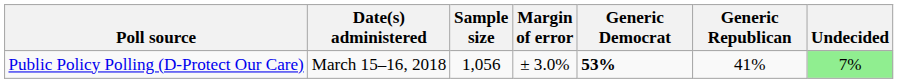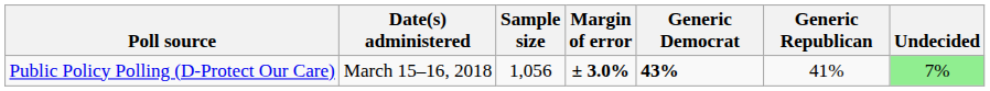 <table class="wikitable">
 <tr valign=bottom>
 <th>Poll source</th>
 <th>Date(s)<br>administered</th>
 <th>Sample<br>size</th>
 <th>Margin<br>of error</th>
 <th style="width:100px;">Generic<br>Democrat</th>
 <th style="width:100px;">Generic<br>Republican</th>
 <th>Undecided</th>
 </tr>
 <tr>
 <td><a href='#'>Public Policy Polling (D-Protect Our Care)</a></td>
 <td align=center>March 15–16, 2018</td>
 <td align=center>1,056</td>
-<td align=center>± 3.0%</td>
-<td><strong>53%</strong></td>
+<td align=center><strong>± 3.0%</strong></td>
+<td><strong>43%</strong></td>
 <td align=center>41%</td>
 <td align=center style="background: lightgreen;">7%</td>
 </tr>
 </table>
